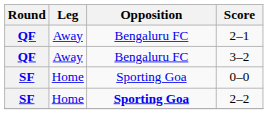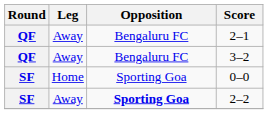 <table class="wikitable plainrowheaders" style="text-align:center;margin-left:1em;float:right">
 <tr>
 <th scope=col width="25">Round</th>
 <th scope=col width="25">Leg</th>
 <th scope=col width="150">Opposition</th>
 <th scope=col width="50">Score</th>
 </tr>
 <tr>
 <th scope=row style="text-align:center"><a href='#'>QF</a></th>
 <td><a href='#'>Away</a></td>
 <td><a href='#'>Bengaluru FC</a></td>
 <td>2–1</td>
 </tr>
 <tr>
 <th scope=row style="text-align:center"><a href='#'>QF</a></th>
 <td><a href='#'>Away</a></td>
 <td><a href='#'>Bengaluru FC</a></td>
 <td>3–2</td>
 </tr>
 <tr>
 <th scope=row style="text-align:center"><a href='#'>SF</a></th>
 <td><a href='#'>Home</a></td>
 <td><a href='#'>Sporting Goa</a></td>
 <td>0–0</td>
 </tr>
 <tr>
 <th scope=row style="text-align:center"><a href='#'>SF</a></th>
-<td><a href='#'>Home</a></td>
+<td><a href='#'>Away</a></td>
 <td><strong><a href='#'>Sporting Goa</a></strong></td>
 <td>2–2</td>
 </tr>
 <tr>
 </tr>
 </table>
